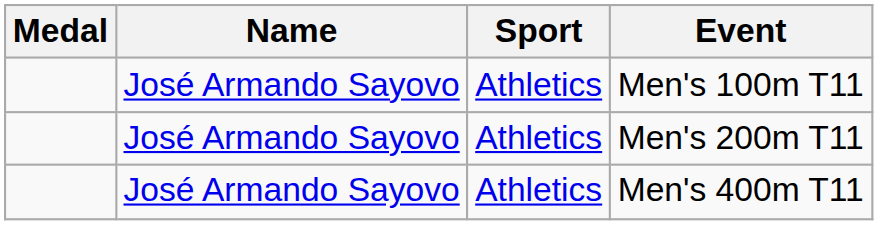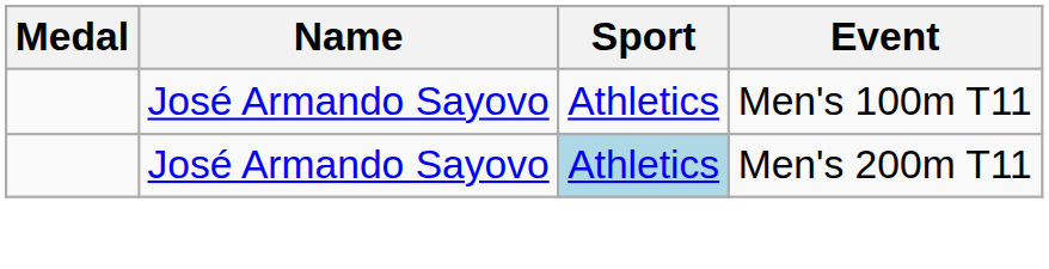 <table class= wikitable>
 <tr>
 <th>Medal</th>
 <th>Name</th>
 <th>Sport</th>
 <th>Event</th>
 </tr>
 <tr>
 <td></td>
 <td><a href='#'>José Armando Sayovo</a></td>
 <td><a href='#'>Athletics</a></td>
 <td>Men's 100m T11</td>
 </tr>
 <tr>
 <td></td>
 <td><a href='#'>José Armando Sayovo</a></td>
-<td><a href='#'>Athletics</a></td>
+<td style="background: lightblue;"><a href='#'>Athletics</a></td>
 <td>Men's 200m T11</td>
 </tr>
-<tr>
-<td></td>
-<td><a href='#'>José Armando Sayovo</a></td>
-<td><a href='#'>Athletics</a></td>
-<td>Men's 400m T11</td>
-</tr>
 </table>
